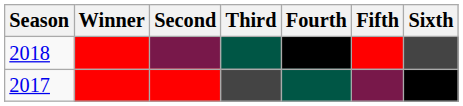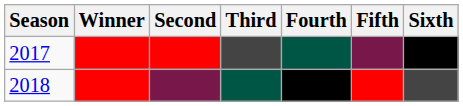 <table class="wikitable">
 <tr style="background:#efefef;">
 <th>Season</th>
 <th>Winner</th>
 <th>Second</th>
 <th>Third</th>
 <th>Fourth</th>
 <th>Fifth</th>
 <th>Sixth</th>
 </tr>
 <tr>
+<td><a href='#'>2017</a></td>
+<td bgcolor="red" style="text-align: center;" div></td>
+<td bgcolor="Red" div style="text-align: center;"></td>
+<td bgcolor="#444444" style="text-align: center;" div></td>
+<td bgcolor=#005645 div style="text-align: center;"></td>
+<td bgcolor="#78184A" div style="text-align: center;"></td>
+<td bgcolor="Black" div style="text-align: center;"></td>
+</tr>
+<tr>
 <td><a href='#'>2018</a></td>
 <td bgcolor="red" style="text-align: center;" div></td>
 <td bgcolor="#78184A" div style="text-align: center;"></td>
 <td bgcolor=#005645 div style="text-align: center;"></td>
 <td bgcolor="Black" div style="text-align: center;"></td>
 <td bgcolor="Red" div style="text-align: center;"></td>
 <td bgcolor="#444444" style="text-align: center;" div></td>
 </tr>
-<tr>
-<td><a href='#'>2017</a></td>
-<td bgcolor="red" style="text-align: center;" div></td>
-<td bgcolor="Red" div style="text-align: center;"></td>
-<td bgcolor="#444444" style="text-align: center;" div></td>
-<td bgcolor=#005645 div style="text-align: center;"></td>
-<td bgcolor="#78184A" div style="text-align: center;"></td>
-<td bgcolor="Black" div style="text-align: center;"></td>
-</tr>
 </table>
